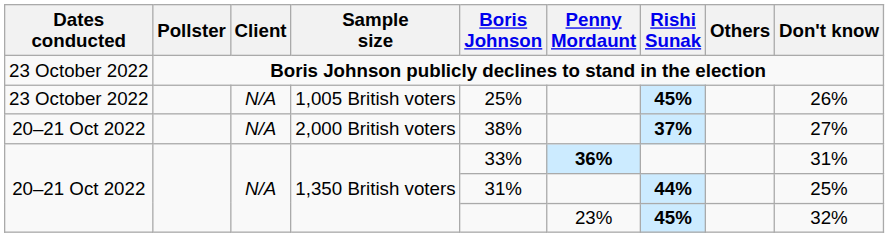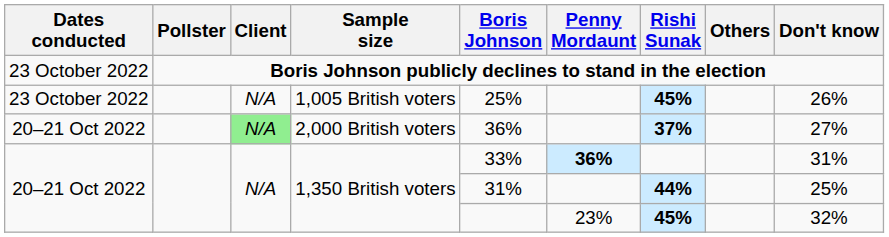 <table class="wikitable" style="font-size:90%;text-align:center">
 <tr>
 <th>Dates<br>conducted</th>
 <th>Pollster</th>
 <th>Client</th>
 <th>Sample<br>size</th>
 <th><a href='#'>Boris<br>Johnson</a></th>
 <th><a href='#'>Penny<br>Mordaunt</a></th>
 <th><a href='#'>Rishi<br>Sunak</a></th>
 <th>Others</th>
 <th>Don't know</th>
 </tr>
 <tr>
 <td>23 October 2022</td>
 <td colspan="8"><strong>Boris Johnson publicly declines to stand in the election</strong></td>
 </tr>
 <tr>
 <td>23 October 2022</td>
 <td></td>
 <td><em>N/A</em></td>
 <td>1,005 British voters</td>
 <td>25%</td>
 <td></td>
 <td style = "background:#CCEBFF;color:black"><strong>45%</strong></td>
 <td></td>
 <td>26%</td>
 </tr>
 <tr>
 <td>20–21 Oct 2022</td>
 <td></td>
-<td><em>N/A</em></td>
+<td style="background: lightgreen;"><em>N/A</em></td>
 <td>2,000 British voters</td>
-<td>38%</td>
+<td>36%</td>
 <td></td>
 <td style = "background:#CCEBFF;color:black"><strong>37%</strong></td>
 <td></td>
 <td>27%</td>
 </tr>
 <tr>
 <td rowspan="3">20–21 Oct 2022</td>
 <td rowspan="3"></td>
 <td rowspan="3"><em>N/A</em></td>
 <td rowspan="3">1,350 British voters</td>
 <td>33%</td>
 <td style="background:#CCEBFF;color:black"><strong>36%</strong></td>
 <td></td>
 <td></td>
 <td>31%</td>
 </tr>
 <tr>
 <td>31%</td>
 <td></td>
 <td style="background:#CCEBFF;color:black"><strong>44%</strong></td>
 <td></td>
 <td>25%</td>
 </tr>
 <tr>
 <td></td>
 <td>23%</td>
 <td style="background:#CCEBFF;color:black"><strong>45%</strong></td>
 <td></td>
 <td>32%</td>
 </tr>
 </table>
